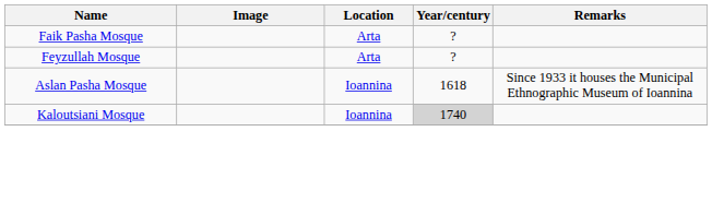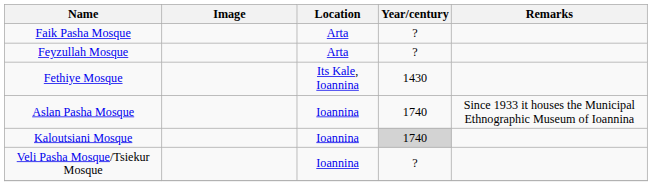 <table class="wikitable sortable" style="text-align:center">
 <tr>
 <th align=left width=200px>Name</th>
 <th align=center width=170px class=unsortable>Image</th>
 <th align=left width=100px>Location</th>
 <th align=left width=050px>Year/century</th>
 <th align=left width=250px class=unsortable>Remarks</th>
 </tr>
 <tr>
 <td><a href='#'>Faik Pasha Mosque</a></td>
 <td></td>
 <td><a href='#'>Arta</a></td>
 <td>?</td>
 <td></td>
 </tr>
 <tr>
 <td><a href='#'>Feyzullah Mosque</a></td>
 <td></td>
 <td><a href='#'>Arta</a></td>
 <td>?</td>
 <td></td>
 </tr>
 <tr>
+<td><a href='#'>Fethiye Mosque</a></td>
+<td></td>
+<td><a href='#'>Its Kale</a>, <a href='#'>Ioannina</a></td>
+<td>1430</td>
+<td></td>
+</tr>
+<tr>
 <td><a href='#'>Aslan Pasha Mosque</a></td>
 <td></td>
 <td><a href='#'>Ioannina</a></td>
-<td>1618</td>
+<td>1740</td>
 <td>Since 1933 it houses the Municipal Ethnographic Museum of Ioannina</td>
 </tr>
 <tr>
 <td><a href='#'>Kaloutsiani Mosque</a></td>
 <td></td>
 <td><a href='#'>Ioannina</a></td>
 <td style="background: lightgrey;">1740</td>
 <td></td>
 </tr>
 <tr>
+<td><a href='#'>Veli Pasha Mosque</a>/Tsiekur Mosque</td>
+<td></td>
+<td><a href='#'>Ioannina</a></td>
+<td>?</td>
+<td></td>
+</tr>
+<tr>
 </tr>
 </table>
